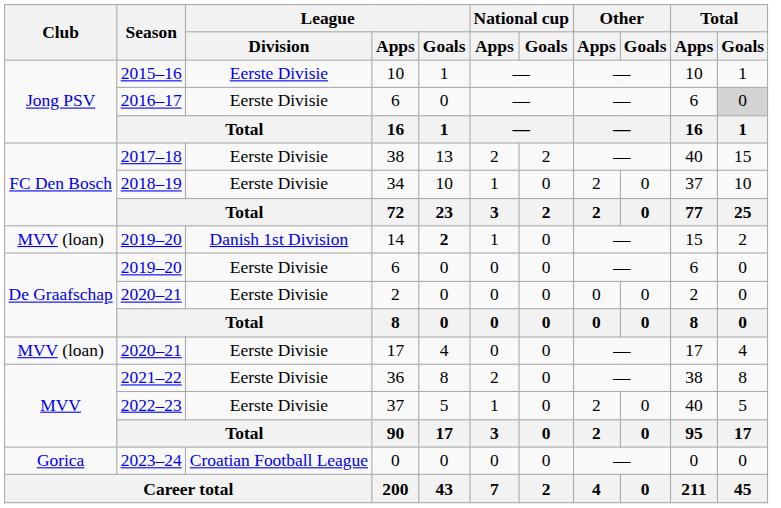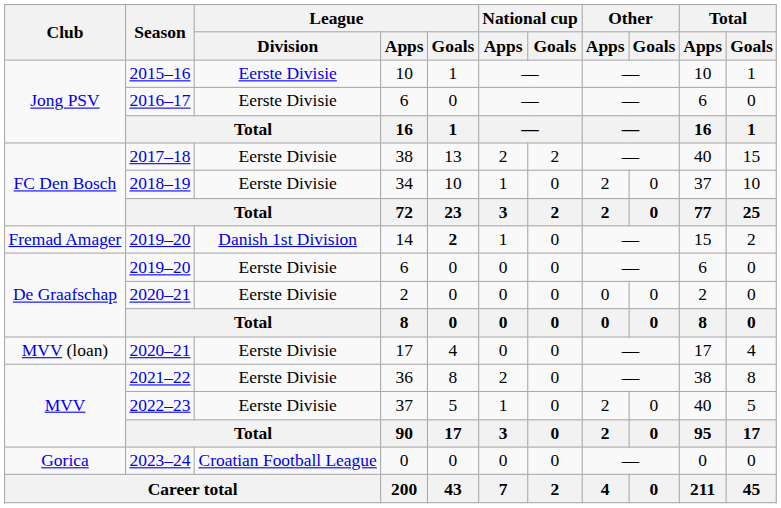 <table class="wikitable" style="text-align:center">
 <tr>
 <th rowspan="2">Club</th>
 <th rowspan="2">Season</th>
 <th colspan="3">League</th>
 <th colspan="2">National cup</th>
 <th colspan="2">Other</th>
 <th colspan="2">Total</th>
 </tr>
 <tr>
 <th>Division</th>
 <th>Apps</th>
 <th>Goals</th>
 <th>Apps</th>
 <th>Goals</th>
 <th>Apps</th>
 <th>Goals</th>
 <th>Apps</th>
 <th>Goals</th>
 </tr>
 <tr>
 <td rowspan="3"><a href='#'>Jong PSV</a></td>
 <td><a href='#'>2015–16</a></td>
 <td><a href='#'>Eerste Divisie</a></td>
 <td>10</td>
 <td>1</td>
 <td colspan="2">—</td>
 <td colspan="2">—</td>
 <td>10</td>
 <td>1</td>
 </tr>
 <tr>
 <td><a href='#'>2016–17</a></td>
 <td>Eerste Divisie</td>
 <td>6</td>
 <td>0</td>
 <td colspan="2">—</td>
 <td colspan="2">—</td>
 <td>6</td>
-<td style="background: lightgrey;">0</td>
+<td>0</td>
 </tr>
 <tr>
 <th colspan="2">Total</th>
 <th>16</th>
 <th>1</th>
 <th colspan="2">—</th>
 <th colspan="2">—</th>
 <th>16</th>
 <th>1</th>
 </tr>
 <tr>
 <td rowspan="3"><a href='#'>FC Den Bosch</a></td>
 <td><a href='#'>2017–18</a></td>
 <td>Eerste Divisie</td>
 <td>38</td>
 <td>13</td>
 <td>2</td>
 <td>2</td>
 <td colspan="2">—</td>
 <td>40</td>
 <td>15</td>
 </tr>
 <tr>
 <td><a href='#'>2018–19</a></td>
 <td>Eerste Divisie</td>
 <td>34</td>
 <td>10</td>
 <td>1</td>
 <td>0</td>
 <td>2</td>
 <td>0</td>
 <td>37</td>
 <td>10</td>
 </tr>
 <tr>
 <th colspan="2">Total</th>
 <th>72</th>
 <th>23</th>
 <th>3</th>
 <th>2</th>
 <th>2</th>
 <th>0</th>
 <th>77</th>
 <th>25</th>
 </tr>
 <tr>
-<td><a href='#'>MVV</a> (loan)</td>
+<td><a href='#'>Fremad Amager</a></td>
 <td><a href='#'>2019–20</a></td>
 <td><a href='#'>Danish 1st Division</a></td>
 <td>14</td>
 <td><strong>2</strong></td>
 <td>1</td>
 <td>0</td>
 <td colspan="2">—</td>
 <td>15</td>
 <td>2</td>
 </tr>
 <tr>
 <td rowspan="3"><a href='#'>De Graafschap</a></td>
 <td><a href='#'>2019–20</a></td>
 <td>Eerste Divisie</td>
 <td>6</td>
 <td>0</td>
 <td>0</td>
 <td>0</td>
 <td colspan="2">—</td>
 <td>6</td>
 <td>0</td>
 </tr>
 <tr>
 <td><a href='#'>2020–21</a></td>
 <td>Eerste Divisie</td>
 <td>2</td>
 <td>0</td>
 <td>0</td>
 <td>0</td>
 <td>0</td>
 <td>0</td>
 <td>2</td>
 <td>0</td>
 </tr>
 <tr>
 <th colspan="2">Total</th>
 <th>8</th>
 <th>0</th>
 <th>0</th>
 <th>0</th>
 <th>0</th>
 <th>0</th>
 <th>8</th>
 <th>0</th>
 </tr>
 <tr>
 <td><a href='#'>MVV</a> (loan)</td>
 <td><a href='#'>2020–21</a></td>
 <td>Eerste Divisie</td>
 <td>17</td>
 <td>4</td>
 <td>0</td>
 <td>0</td>
 <td colspan="2">—</td>
 <td>17</td>
 <td>4</td>
 </tr>
 <tr>
 <td rowspan="3"><a href='#'>MVV</a></td>
 <td><a href='#'>2021–22</a></td>
 <td>Eerste Divisie</td>
 <td>36</td>
 <td>8</td>
 <td>2</td>
 <td>0</td>
 <td colspan="2">—</td>
 <td>38</td>
 <td>8</td>
 </tr>
 <tr>
 <td><a href='#'>2022–23</a></td>
 <td>Eerste Divisie</td>
 <td>37</td>
 <td>5</td>
 <td>1</td>
 <td>0</td>
 <td>2</td>
 <td>0</td>
 <td>40</td>
 <td>5</td>
 </tr>
 <tr>
 <th colspan="2">Total</th>
 <th>90</th>
 <th>17</th>
 <th>3</th>
 <th>0</th>
 <th>2</th>
 <th>0</th>
 <th>95</th>
 <th>17</th>
 </tr>
 <tr>
 <td><a href='#'>Gorica</a></td>
 <td><a href='#'>2023–24</a></td>
 <td><a href='#'>Croatian Football League</a></td>
 <td>0</td>
 <td>0</td>
 <td>0</td>
 <td>0</td>
 <td colspan="2">—</td>
 <td>0</td>
 <td>0</td>
 </tr>
 <tr>
 <th colspan="3">Career total</th>
 <th>200</th>
 <th>43</th>
 <th>7</th>
 <th>2</th>
 <th>4</th>
 <th>0</th>
 <th>211</th>
 <th>45</th>
 </tr>
 </table>
